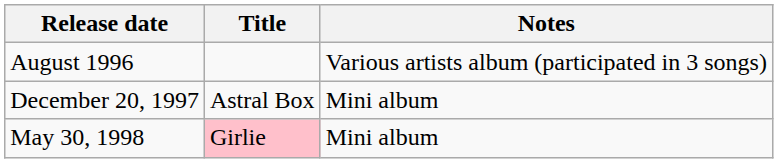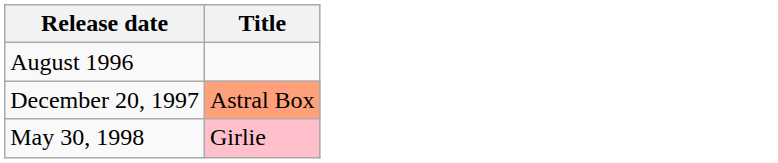 <table class="wikitable">
 <tr>
 <th>Release date</th>
 <th>Title</th>
-<th>Notes</th>
 </tr>
 <tr>
 <td>August 1996</td>
 <td></td>
-<td>Various artists album (participated in 3 songs)</td>
 </tr>
 <tr>
 <td>December 20, 1997</td>
-<td>Astral Box</td>
-<td>Mini album</td>
+<td style="background: lightsalmon;">Astral Box</td>
 </tr>
 <tr>
 <td>May 30, 1998</td>
 <td style="background: pink;">Girlie</td>
-<td>Mini album</td>
 </tr>
 </table>
